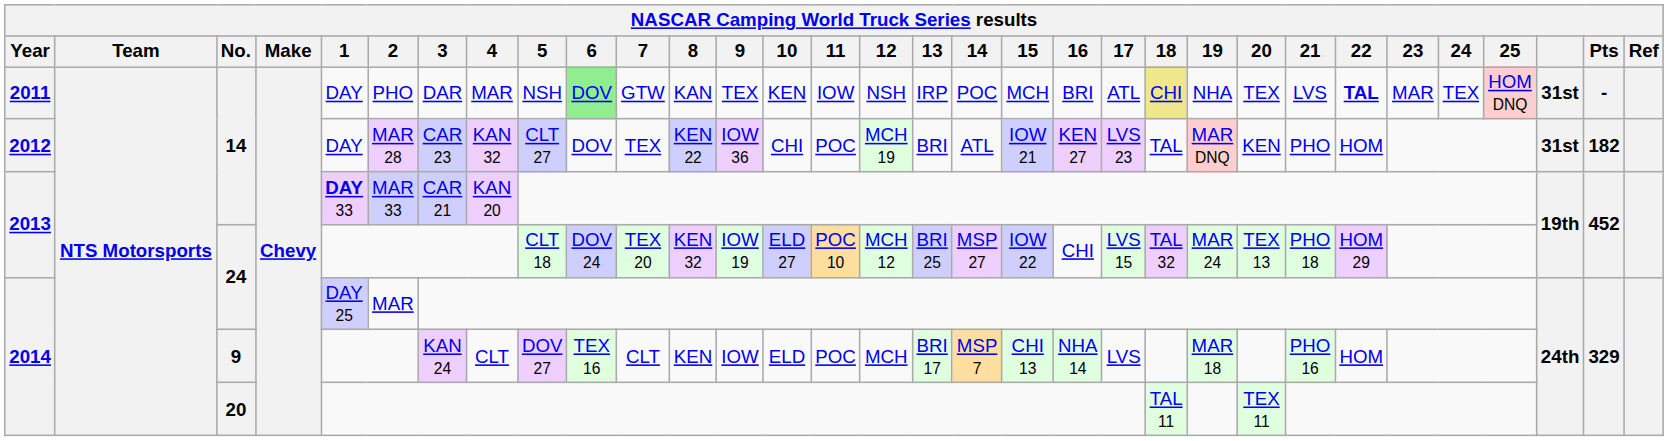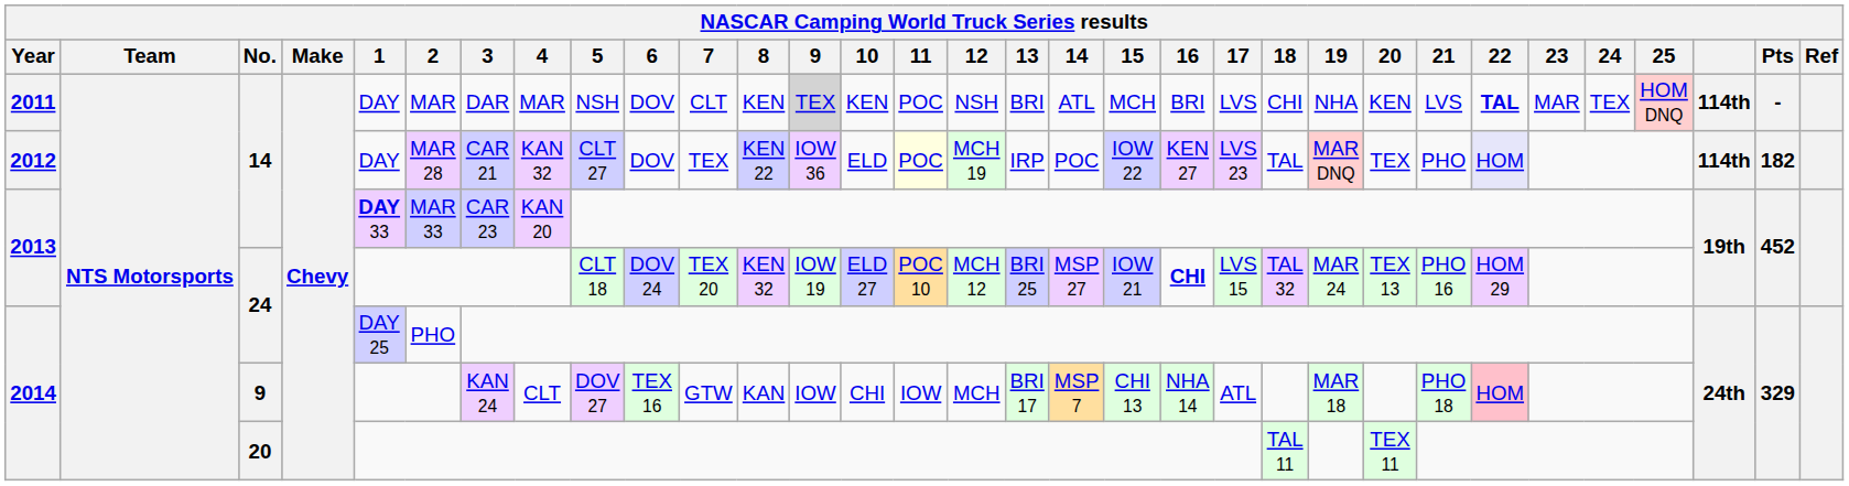 <table class="wikitable" style="text-align:center; font-size:75%">
 <tr>
 <th colspan=45><a href='#'>NASCAR Camping World Truck Series</a> results</th>
 </tr>
 <tr>
 <th>Year</th>
 <th>Team</th>
 <th>No.</th>
 <th>Make</th>
 <th>1</th>
 <th>2</th>
 <th>3</th>
 <th>4</th>
 <th>5</th>
 <th>6</th>
 <th>7</th>
 <th>8</th>
 <th>9</th>
 <th>10</th>
 <th>11</th>
 <th>12</th>
 <th>13</th>
 <th>14</th>
 <th>15</th>
 <th>16</th>
 <th>17</th>
 <th>18</th>
 <th>19</th>
 <th>20</th>
 <th>21</th>
 <th>22</th>
 <th>23</th>
 <th>24</th>
 <th>25</th>
 <th></th>
 <th>Pts</th>
 <th>Ref</th>
 </tr>
 <tr>
 <th><a href='#'>2011</a></th>
 <th rowspan=7><a href='#'>NTS Motorsports</a></th>
 <th rowspan=3>14</th>
 <th rowspan=7><a href='#'>Chevy</a></th>
 <td><a href='#'>DAY</a></td>
-<td><a href='#'>PHO</a></td>
+<td><a href='#'>MAR</a></td>
 <td><a href='#'>DAR</a></td>
 <td><a href='#'>MAR</a></td>
 <td><a href='#'>NSH</a></td>
-<td style="background: lightgreen;"><a href='#'>DOV</a></td>
-<td><a href='#'>GTW</a></td>
-<td><a href='#'>KAN</a></td>
-<td><a href='#'>TEX</a></td>
+<td><a href='#'>DOV</a></td>
+<td><a href='#'>CLT</a></td>
 <td><a href='#'>KEN</a></td>
-<td><a href='#'>IOW</a></td>
+<td style="background: lightgrey;"><a href='#'>TEX</a></td>
+<td><a href='#'>KEN</a></td>
+<td><a href='#'>POC</a></td>
 <td><a href='#'>NSH</a></td>
-<td><a href='#'>IRP</a></td>
-<td><a href='#'>POC</a></td>
+<td><a href='#'>BRI</a></td>
+<td><a href='#'>ATL</a></td>
 <td><a href='#'>MCH</a></td>
 <td><a href='#'>BRI</a></td>
-<td><a href='#'>ATL</a></td>
-<td style="background: khaki;"><a href='#'>CHI</a></td>
+<td><a href='#'>LVS</a></td>
+<td><a href='#'>CHI</a></td>
 <td><a href='#'>NHA</a></td>
-<td><a href='#'>TEX</a></td>
+<td><a href='#'>KEN</a></td>
 <td><a href='#'>LVS</a></td>
 <td><strong><a href='#'>TAL</a></strong></td>
 <td><a href='#'>MAR</a></td>
 <td><a href='#'>TEX</a></td>
 <td style="background:#FFCFCF;"><a href='#'>HOM</a><br><small>DNQ</small></td>
-<th>31st</th>
+<th>114th</th>
 <th>-</th>
 <th></th>
 </tr>
 <tr>
 <th><a href='#'>2012</a></th>
 <td><a href='#'>DAY</a></td>
 <td style="background:#EFCFFF;"><a href='#'>MAR</a><br><small>28</small></td>
-<td style="background:#CFCFFF;"><a href='#'>CAR</a><br><small>23</small></td>
+<td style="background:#CFCFFF;"><a href='#'>CAR</a><br><small>21</small></td>
 <td style="background:#EFCFFF;"><a href='#'>KAN</a><br><small>32</small></td>
 <td style="background:#CFCFFF;"><a href='#'>CLT</a><br><small>27</small></td>
 <td><a href='#'>DOV</a></td>
 <td><a href='#'>TEX</a></td>
 <td style="background:#CFCFFF;"><a href='#'>KEN</a><br><small>22</small></td>
 <td style="background:#EFCFFF;"><a href='#'>IOW</a><br><small>36</small></td>
-<td><a href='#'>CHI</a></td>
+<td><a href='#'>ELD</a></td>
+<td style="background: lightyellow;"><a href='#'>POC</a></td>
+<td style="background:#DFFFDF;"><a href='#'>MCH</a><br><small>19</small></td>
+<td><a href='#'>IRP</a></td>
 <td><a href='#'>POC</a></td>
-<td style="background:#DFFFDF;"><a href='#'>MCH</a><br><small>19</small></td>
-<td><a href='#'>BRI</a></td>
-<td><a href='#'>ATL</a></td>
-<td style="background:#CFCFFF;"><a href='#'>IOW</a><br><small>21</small></td>
+<td style="background:#CFCFFF;"><a href='#'>IOW</a><br><small>22</small></td>
 <td style="background:#EFCFFF;"><a href='#'>KEN</a><br><small>27</small></td>
 <td style="background:#EFCFFF;"><a href='#'>LVS</a><br><small>23</small></td>
 <td><a href='#'>TAL</a></td>
 <td style="background:#FFCFCF;"><a href='#'>MAR</a><br><small>DNQ</small></td>
-<td><a href='#'>KEN</a></td>
+<td><a href='#'>TEX</a></td>
 <td><a href='#'>PHO</a></td>
-<td><a href='#'>HOM</a></td>
+<td style="background: lavender;"><a href='#'>HOM</a></td>
 <td colspan=3></td>
-<th>31st</th>
+<th>114th</th>
 <th>182</th>
 <th></th>
 </tr>
 <tr>
 <th rowspan=2><a href='#'>2013</a></th>
 <td style="background:#EFCFFF;"><strong><a href='#'>DAY</a></strong><br><small>33</small></td>
 <td style="background:#CFCFFF;"><a href='#'>MAR</a><br><small>33</small></td>
-<td style="background:#CFCFFF;"><a href='#'>CAR</a><br><small>21</small></td>
+<td style="background:#CFCFFF;"><a href='#'>CAR</a><br><small>23</small></td>
 <td style="background:#EFCFFF;"><a href='#'>KAN</a><br><small>20</small></td>
 <td colspan=21></td>
 <th rowspan=2>19th</th>
 <th rowspan=2>452</th>
 <th rowspan=2></th>
 </tr>
 <tr>
 <th rowspan=2>24</th>
 <td colspan=4></td>
 <td style="background:#DFFFDF;"><a href='#'>CLT</a><br><small>18</small></td>
 <td style="background:#CFCFFF;"><a href='#'>DOV</a><br><small>24</small></td>
 <td style="background:#DFFFDF;"><a href='#'>TEX</a><br><small>20</small></td>
 <td style="background:#EFCFFF;"><a href='#'>KEN</a><br><small>32</small></td>
 <td style="background:#DFFFDF;"><a href='#'>IOW</a><br><small>19</small></td>
 <td style="background:#CFCFFF;"><a href='#'>ELD</a><br><small>27</small></td>
 <td style="background:#FFDF9F;"><a href='#'>POC</a><br><small>10</small></td>
 <td style="background:#DFFFDF;"><a href='#'>MCH</a><br><small>12</small></td>
 <td style="background:#CFCFFF;"><a href='#'>BRI</a><br><small>25</small></td>
 <td style="background:#EFCFFF;"><a href='#'>MSP</a><br><small>27</small></td>
-<td style="background:#CFCFFF;"><a href='#'>IOW</a><br><small>22</small></td>
-<td><a href='#'>CHI</a></td>
+<td style="background:#CFCFFF;"><a href='#'>IOW</a><br><small>21</small></td>
+<td><strong><a href='#'>CHI</a></strong></td>
 <td style="background:#DFFFDF;"><a href='#'>LVS</a><br><small>15</small></td>
 <td style="background:#EFCFFF;"><a href='#'>TAL</a><br><small>32</small></td>
 <td style="background:#DFFFDF;"><a href='#'>MAR</a><br><small>24</small></td>
 <td style="background:#DFFFDF;"><a href='#'>TEX</a><br><small>13</small></td>
-<td style="background:#DFFFDF;"><a href='#'>PHO</a><br><small>18</small></td>
+<td style="background:#DFFFDF;"><a href='#'>PHO</a><br><small>16</small></td>
 <td style="background:#EFCFFF;"><a href='#'>HOM</a><br><small>29</small></td>
 <td colspan=3></td>
 </tr>
 <tr>
 <th rowspan=3><a href='#'>2014</a></th>
 <td style="background:#CFCFFF;"><a href='#'>DAY</a><br><small>25</small></td>
-<td><a href='#'>MAR</a></td>
+<td><a href='#'>PHO</a></td>
 <td colspan=23></td>
 <th rowspan=3>24th</th>
 <th rowspan=3>329</th>
 <th rowspan=3></th>
 </tr>
 <tr>
 <th>9</th>
 <td colspan=2></td>
 <td style="background:#EFCFFF;"><a href='#'>KAN</a><br><small>24</small></td>
 <td><a href='#'>CLT</a></td>
 <td style="background:#EFCFFF;"><a href='#'>DOV</a><br><small>27</small></td>
 <td style="background:#DFFFDF;"><a href='#'>TEX</a><br><small>16</small></td>
-<td><a href='#'>CLT</a></td>
-<td><a href='#'>KEN</a></td>
+<td><a href='#'>GTW</a></td>
+<td><a href='#'>KAN</a></td>
 <td><a href='#'>IOW</a></td>
-<td><a href='#'>ELD</a></td>
-<td><a href='#'>POC</a></td>
+<td><a href='#'>CHI</a></td>
+<td><a href='#'>IOW</a></td>
 <td><a href='#'>MCH</a></td>
 <td style="background:#DFFFDF;"><a href='#'>BRI</a><br><small>17</small></td>
 <td style="background:#FFDF9F;"><a href='#'>MSP</a><br><small>7</small></td>
 <td style="background:#DFFFDF;"><a href='#'>CHI</a><br><small>13</small></td>
 <td style="background:#DFFFDF;"><a href='#'>NHA</a><br><small>14</small></td>
-<td><a href='#'>LVS</a></td>
+<td><a href='#'>ATL</a></td>
 <td></td>
 <td style="background:#DFFFDF;"><a href='#'>MAR</a><br><small>18</small></td>
 <td></td>
-<td style="background:#DFFFDF;"><a href='#'>PHO</a><br><small>16</small></td>
-<td><a href='#'>HOM</a></td>
+<td style="background:#DFFFDF;"><a href='#'>PHO</a><br><small>18</small></td>
+<td style="background: pink;"><a href='#'>HOM</a></td>
 <td colspan=3></td>
 </tr>
 <tr>
 <th>20</th>
 <td colspan=17></td>
 <td style="background:#DFFFDF;"><a href='#'>TAL</a><br><small>11</small></td>
 <td></td>
 <td style="background:#DFFFDF;"><a href='#'>TEX</a><br><small>11</small></td>
 <td colspan=5></td>
 </tr>
 </table>
